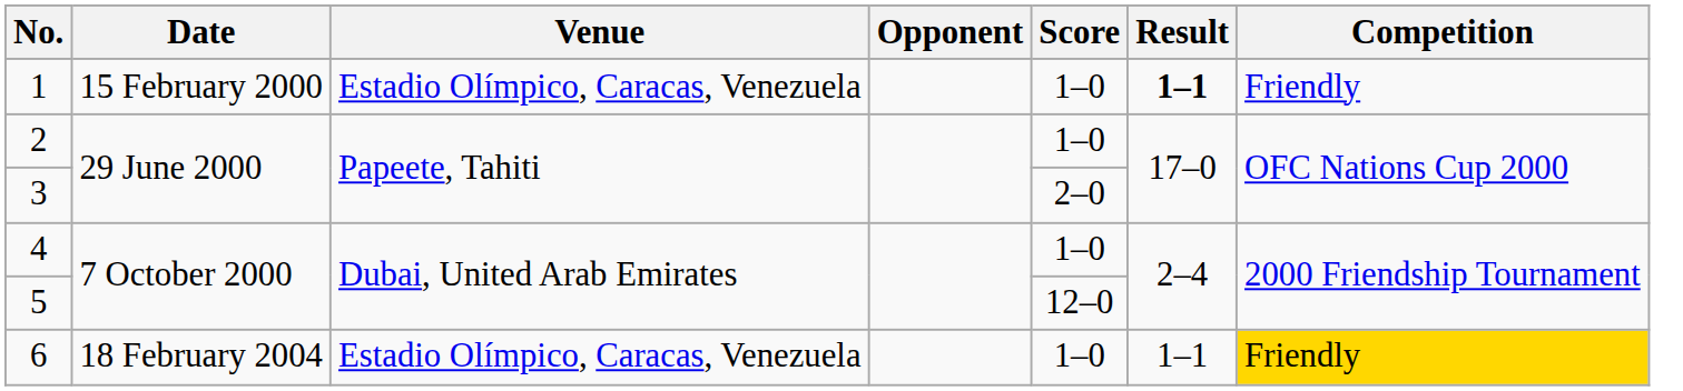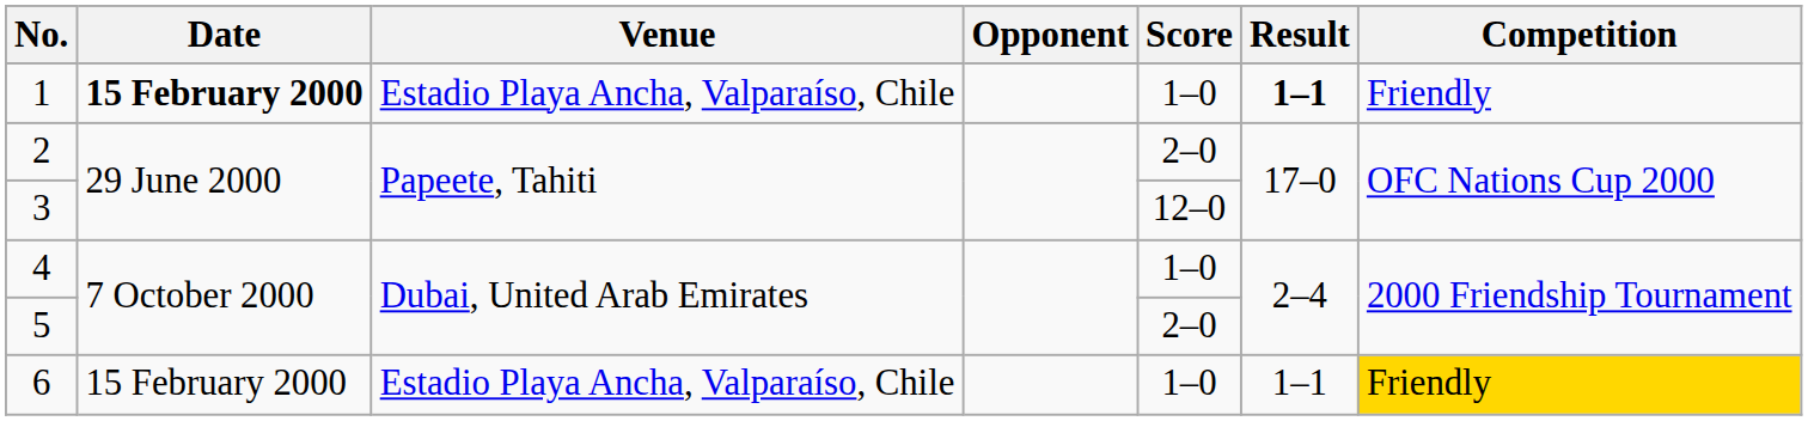 <table class="wikitable sortable">
 <tr>
 <th scope="col">No.</th>
 <th scope="col">Date</th>
 <th scope="col">Venue</th>
 <th scope="col">Opponent</th>
 <th scope="col">Score</th>
 <th scope="col">Result</th>
 <th scope="col">Competition</th>
 </tr>
 <tr>
 <td align="center">1</td>
-<td>15 February 2000</td>
-<td><a href='#'>Estadio Olímpico</a>, <a href='#'>Caracas</a>, Venezuela</td>
+<td><strong>15 February 2000</strong></td>
+<td><a href='#'>Estadio Playa Ancha</a>, <a href='#'>Valparaíso</a>, Chile</td>
 <td></td>
 <td align="center">1–0</td>
 <td align="center"><strong>1–1</strong></td>
 <td><a href='#'>Friendly</a></td>
 </tr>
 <tr>
 <td align="center">2</td>
 <td rowspan="2">29 June 2000</td>
 <td rowspan="2"><a href='#'>Papeete</a>, Tahiti</td>
 <td rowspan="2"></td>
-<td align="center">1–0</td>
+<td align="center">2–0</td>
 <td rowspan="2" style="text-align:center">17–0</td>
 <td rowspan="2"><a href='#'>OFC Nations Cup 2000</a></td>
 </tr>
 <tr>
 <td align="center">3</td>
-<td align="center">2–0</td>
+<td align="center">12–0</td>
 </tr>
 <tr>
 <td align="center">4</td>
 <td rowspan="2">7 October 2000</td>
 <td rowspan="2"><a href='#'>Dubai</a>, United Arab Emirates</td>
 <td rowspan="2"></td>
 <td align="center">1–0</td>
 <td rowspan="2" style="text-align:center">2–4</td>
 <td rowspan="2"><a href='#'>2000 Friendship Tournament</a></td>
 </tr>
 <tr>
 <td align="center">5</td>
-<td align="center">12–0</td>
+<td align="center">2–0</td>
 </tr>
 <tr>
 <td align="center">6</td>
-<td>18 February 2004</td>
-<td><a href='#'>Estadio Olímpico</a>, <a href='#'>Caracas</a>, Venezuela</td>
+<td>15 February 2000</td>
+<td><a href='#'>Estadio Playa Ancha</a>, <a href='#'>Valparaíso</a>, Chile</td>
 <td></td>
 <td align="center">1–0</td>
 <td align="center">1–1</td>
 <td style="background: gold;">Friendly</td>
 </tr>
 </table>
